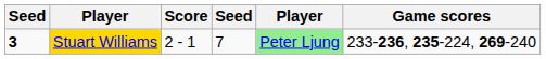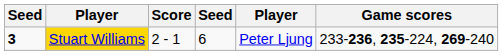 <table class="wikitable">
 <tr>
 <th>Seed</th>
 <th>Player</th>
 <th>Score</th>
 <th>Seed</th>
 <th>Player</th>
 <th>Game scores</th>
 </tr>
 <tr>
 <td><strong>3</strong></td>
 <td bgcolor="gold"> <a href='#'>Stuart Williams</a></td>
 <td>2 - 1</td>
-<td>7</td>
-<td style="background: lightgreen;"> <a href='#'>Peter Ljung</a></td>
+<td>6</td>
+<td> <a href='#'>Peter Ljung</a></td>
 <td>233-<strong>236</strong>, <strong>235</strong>-224, <strong>269</strong>-240</td>
 </tr>
 </table>
